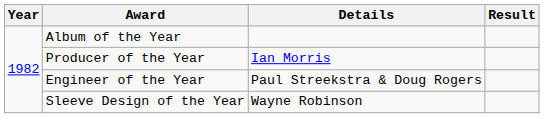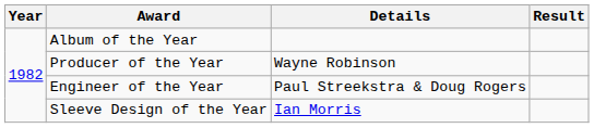 <table class="wikitable sortable">
 <tr>
 <th>Year</th>
 <th>Award</th>
 <th>Details</th>
 <th>Result</th>
 </tr>
 <tr>
 <td rowspan=4><a href='#'>1982</a></td>
 <td>Album of the Year</td>
 <td></td>
 <td></td>
 </tr>
 <tr>
 <td>Producer of the Year</td>
-<td><a href='#'>Ian Morris</a></td>
+<td>Wayne Robinson</td>
 <td></td>
 </tr>
 <tr>
 <td>Engineer of the Year</td>
 <td>Paul Streekstra & Doug Rogers</td>
 <td></td>
 </tr>
 <tr>
 <td>Sleeve Design of the Year</td>
-<td>Wayne Robinson</td>
+<td><a href='#'>Ian Morris</a></td>
 <td></td>
 </tr>
 </table>
